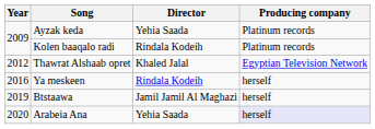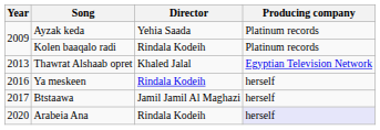 <table class="wikitable">
 <tr>
 <th>Year</th>
 <th>Song</th>
 <th>Director</th>
 <th>Producing company</th>
 </tr>
 <tr>
 <td rowspan="2">2009</td>
 <td>Ayzak keda</td>
 <td>Yehia Saada</td>
 <td>Platinum records</td>
 </tr>
 <tr>
 <td>Kolen baaqalo radi</td>
 <td>Rindala Kodeih</td>
 <td>Platinum records</td>
 </tr>
 <tr>
-<td>2012</td>
+<td>2013</td>
 <td>Thawrat Alshaab opret</td>
 <td>Khaled Jalal</td>
 <td><a href='#'>Egyptian Television Network</a></td>
 </tr>
 <tr>
 <td>2016</td>
 <td>Ya meskeen</td>
 <td><a href='#'>Rindala Kodeih</a></td>
 <td>herself</td>
 </tr>
 <tr>
-<td>2019</td>
+<td>2017</td>
 <td>Btstaawa</td>
 <td>Jamil Jamil Al Maghazi</td>
 <td>herself</td>
 </tr>
 <tr>
 <td>2020</td>
 <td>Arabeia Ana</td>
-<td>Yehia Saada</td>
+<td>Rindala Kodeih</td>
 <td style="background: lavender;">herself</td>
 </tr>
 </table>
